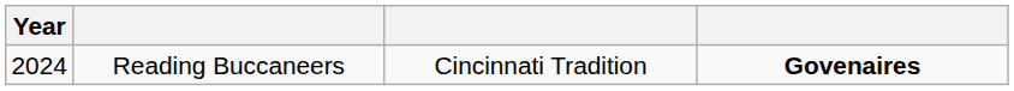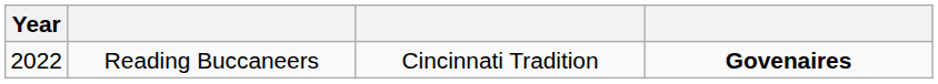 <table class="wikitable" style="font-size: 95%; text-align:center;">
 <tr>
 <th>Year</th>
 <th style="min-width: 12em;"></th>
 <th style="min-width: 12em;"></th>
 <th style="min-width: 12em;"></th>
 </tr>
 <tr>
-<td>2024</td>
+<td>2022</td>
 <td>Reading Buccaneers</td>
 <td>Cincinnati Tradition</td>
 <td><strong>Govenaires</strong></td>
 </tr>
 </table>
